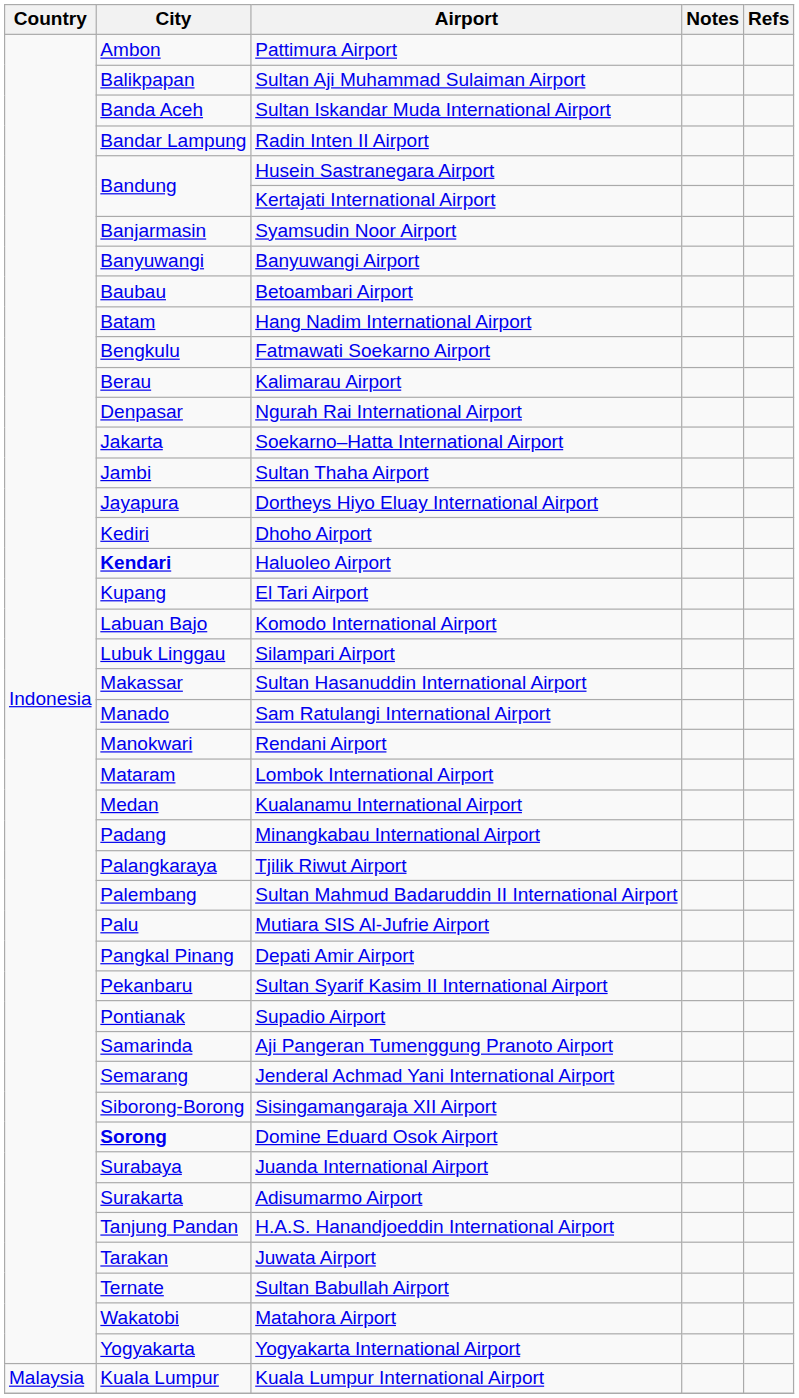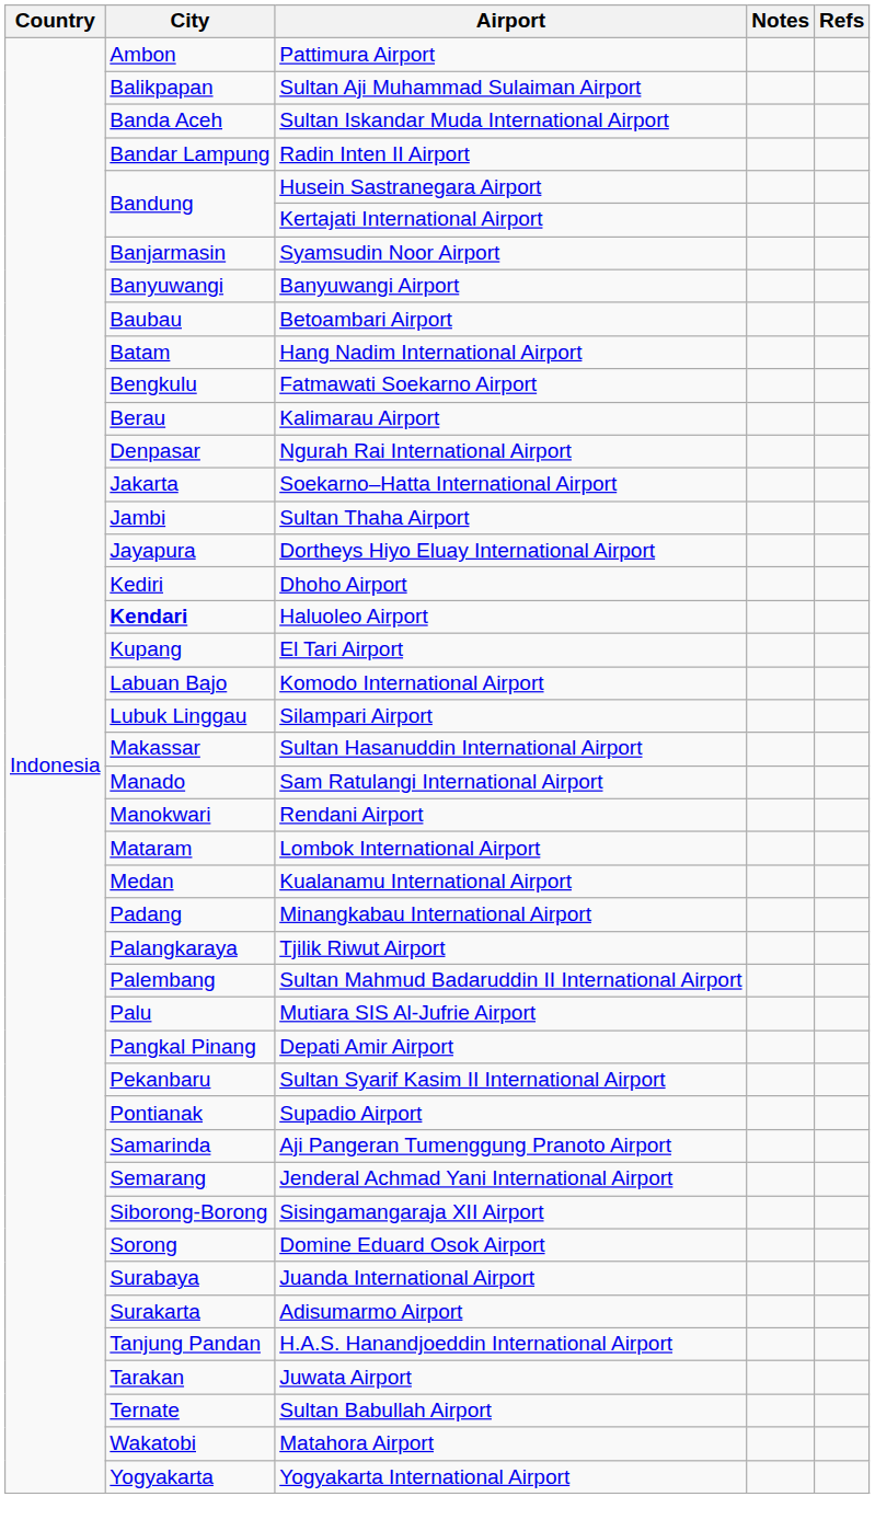 <table class="wikitable sortable">
 <tr>
 <th>Country</th>
 <th>City</th>
 <th>Airport</th>
 <th>Notes</th>
 <th>Refs</th>
 </tr>
 <tr>
 <td rowspan="44"><a href='#'>Indonesia</a></td>
 <td><a href='#'>Ambon</a></td>
 <td><a href='#'>Pattimura Airport</a></td>
 <td align=center></td>
 <td align=center></td>
 </tr>
 <tr>
 <td><a href='#'>Balikpapan</a></td>
 <td><a href='#'>Sultan Aji Muhammad Sulaiman Airport</a></td>
 <td></td>
 <td align=center></td>
 </tr>
 <tr>
 <td><a href='#'>Banda Aceh</a></td>
 <td><a href='#'>Sultan Iskandar Muda International Airport</a></td>
 <td align=center></td>
 <td align=center></td>
 </tr>
 <tr>
 <td><a href='#'>Bandar Lampung</a></td>
 <td><a href='#'>Radin Inten II Airport</a></td>
 <td align=center></td>
 <td align=center></td>
 </tr>
 <tr>
 <td rowspan="2"><a href='#'>Bandung</a></td>
 <td><a href='#'>Husein Sastranegara Airport</a></td>
 <td></td>
 <td align=center></td>
 </tr>
 <tr>
 <td><a href='#'>Kertajati International Airport</a></td>
 <td></td>
 <td align=center></td>
 </tr>
 <tr>
 <td><a href='#'>Banjarmasin</a></td>
 <td><a href='#'>Syamsudin Noor Airport</a></td>
 <td align=center></td>
 <td align=center></td>
 </tr>
 <tr>
 <td><a href='#'>Banyuwangi</a></td>
 <td><a href='#'>Banyuwangi Airport</a></td>
 <td align=center></td>
 <td align=center></td>
 </tr>
 <tr>
 <td><a href='#'>Baubau</a></td>
 <td><a href='#'>Betoambari Airport</a></td>
 <td align=center></td>
 <td align=center></td>
 </tr>
 <tr>
 <td><a href='#'>Batam</a></td>
 <td><a href='#'>Hang Nadim International Airport</a></td>
 <td></td>
 <td align=center></td>
 </tr>
 <tr>
 <td><a href='#'>Bengkulu</a></td>
 <td><a href='#'>Fatmawati Soekarno Airport</a></td>
 <td align=center></td>
 <td align=center></td>
 </tr>
 <tr>
 <td><a href='#'>Berau</a></td>
 <td><a href='#'>Kalimarau Airport</a></td>
 <td align=center></td>
 <td align=center></td>
 </tr>
 <tr>
 <td><a href='#'>Denpasar</a></td>
 <td><a href='#'>Ngurah Rai International Airport</a></td>
 <td></td>
 <td align=center></td>
 </tr>
 <tr>
 <td><a href='#'>Jakarta</a></td>
 <td><a href='#'>Soekarno–Hatta International Airport</a></td>
 <td></td>
 <td align=center></td>
 </tr>
 <tr>
 <td><a href='#'>Jambi</a></td>
 <td><a href='#'>Sultan Thaha Airport</a></td>
 <td align=center></td>
 <td align=center></td>
 </tr>
 <tr>
 <td><a href='#'>Jayapura</a></td>
 <td><a href='#'>Dortheys Hiyo Eluay International Airport</a></td>
 <td align=center></td>
 <td align=center></td>
 </tr>
 <tr>
 <td><a href='#'>Kediri</a></td>
 <td><a href='#'>Dhoho Airport</a></td>
 <td></td>
 <td align=center></td>
 </tr>
 <tr>
 <td><strong><a href='#'>Kendari</a></strong></td>
 <td><a href='#'>Haluoleo Airport</a></td>
 <td align=center></td>
 <td align=center></td>
 </tr>
 <tr>
 <td><a href='#'>Kupang</a></td>
 <td><a href='#'>El Tari Airport</a></td>
 <td></td>
 <td align=center></td>
 </tr>
 <tr>
 <td><a href='#'>Labuan Bajo</a></td>
 <td><a href='#'>Komodo International Airport</a></td>
 <td align=center></td>
 <td align=center></td>
 </tr>
 <tr>
 <td><a href='#'>Lubuk Linggau</a></td>
 <td><a href='#'>Silampari Airport</a></td>
 <td align=center></td>
 <td align=center></td>
 </tr>
 <tr>
 <td><a href='#'>Makassar</a></td>
 <td><a href='#'>Sultan Hasanuddin International Airport</a></td>
 <td></td>
 <td align=center></td>
 </tr>
 <tr>
 <td><a href='#'>Manado</a></td>
 <td><a href='#'>Sam Ratulangi International Airport</a></td>
 <td align=center></td>
 <td align=center></td>
 </tr>
 <tr>
 <td><a href='#'>Manokwari</a></td>
 <td><a href='#'>Rendani Airport</a></td>
 <td align=center></td>
 <td align=center></td>
 </tr>
 <tr>
 <td><a href='#'>Mataram</a></td>
 <td><a href='#'>Lombok International Airport</a></td>
 <td align=center></td>
 <td align=center></td>
 </tr>
 <tr>
 <td><a href='#'>Medan</a></td>
 <td><a href='#'>Kualanamu International Airport</a></td>
 <td></td>
 <td align=center></td>
 </tr>
 <tr>
 <td><a href='#'>Padang</a></td>
 <td><a href='#'>Minangkabau International Airport</a></td>
 <td align=center></td>
 <td align=center></td>
 </tr>
 <tr>
 <td><a href='#'>Palangkaraya</a></td>
 <td><a href='#'>Tjilik Riwut Airport</a></td>
 <td></td>
 <td align=center></td>
 </tr>
 <tr>
 <td><a href='#'>Palembang</a></td>
 <td><a href='#'>Sultan Mahmud Badaruddin II International Airport</a></td>
 <td align=center></td>
 <td align=center></td>
 </tr>
 <tr>
 <td><a href='#'>Palu</a></td>
 <td><a href='#'>Mutiara SIS Al-Jufrie Airport</a></td>
 <td align=center></td>
 <td align=center></td>
 </tr>
 <tr>
 <td><a href='#'>Pangkal Pinang</a></td>
 <td><a href='#'>Depati Amir Airport</a></td>
 <td align=center></td>
 <td align=center></td>
 </tr>
 <tr>
 <td><a href='#'>Pekanbaru</a></td>
 <td><a href='#'>Sultan Syarif Kasim II International Airport</a></td>
 <td align=center></td>
 <td align=center></td>
 </tr>
 <tr>
 <td><a href='#'>Pontianak</a></td>
 <td><a href='#'>Supadio Airport</a></td>
 <td align=center></td>
 <td align=center></td>
 </tr>
 <tr>
 <td><a href='#'>Samarinda</a></td>
 <td><a href='#'>Aji Pangeran Tumenggung Pranoto Airport</a></td>
 <td align=center></td>
 <td align=center></td>
 </tr>
 <tr>
 <td><a href='#'>Semarang</a></td>
 <td><a href='#'>Jenderal Achmad Yani International Airport</a></td>
 <td></td>
 <td align=center></td>
 </tr>
 <tr>
 <td><a href='#'>Siborong-Borong</a></td>
 <td><a href='#'>Sisingamangaraja XII Airport</a></td>
 <td align=center></td>
 <td align=center></td>
 </tr>
 <tr>
-<td><strong><a href='#'>Sorong</a></strong></td>
+<td><a href='#'>Sorong</a></td>
 <td><a href='#'>Domine Eduard Osok Airport</a></td>
 <td align=center></td>
 <td align=center></td>
 </tr>
 <tr>
 <td><a href='#'>Surabaya</a></td>
 <td><a href='#'>Juanda International Airport</a></td>
 <td></td>
 <td align=center></td>
 </tr>
 <tr>
 <td><a href='#'>Surakarta</a></td>
 <td><a href='#'>Adisumarmo Airport</a></td>
 <td></td>
 <td align=center></td>
 </tr>
 <tr>
 <td><a href='#'>Tanjung Pandan</a></td>
 <td><a href='#'>H.A.S. Hanandjoeddin International Airport</a></td>
 <td></td>
 <td align=center></td>
 </tr>
 <tr>
 <td><a href='#'>Tarakan</a></td>
 <td><a href='#'>Juwata Airport</a></td>
 <td align=center></td>
 <td align=center></td>
 </tr>
 <tr>
 <td><a href='#'>Ternate</a></td>
 <td><a href='#'>Sultan Babullah Airport</a></td>
 <td align=center></td>
 <td align=center></td>
 </tr>
 <tr>
 <td><a href='#'>Wakatobi</a></td>
 <td><a href='#'>Matahora Airport</a></td>
 <td></td>
 <td align=center></td>
 </tr>
 <tr>
 <td><a href='#'>Yogyakarta</a></td>
 <td><a href='#'>Yogyakarta International Airport</a></td>
 <td></td>
 <td align=center></td>
 </tr>
 <tr>
-<td><a href='#'>Malaysia</a></td>
-<td><a href='#'>Kuala Lumpur</a></td>
-<td><a href='#'>Kuala Lumpur International Airport</a></td>
-<td align=center></td>
-<td align=center></td>
-</tr>
-<tr>
 </tr>
 </table>
